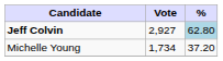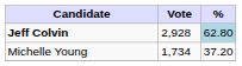 <table class="wikitable">
 <tr>
 <th style="background:#ddf; width:200px;">Candidate</th>
 <th style="background:#ddf; width:50px;">Vote</th>
 <th style="background:#ddf; width:30px;">%</th>
 </tr>
 <tr>
 <td><strong>Jeff Colvin</strong></td>
-<td>2,927</td>
+<td>2,928</td>
 <td style="background: lightblue;">62.80</td>
 </tr>
 <tr>
 <td>Michelle Young</td>
 <td>1,734</td>
 <td>37.20</td>
 </tr>
 <tr>
 </tr>
 </table>
